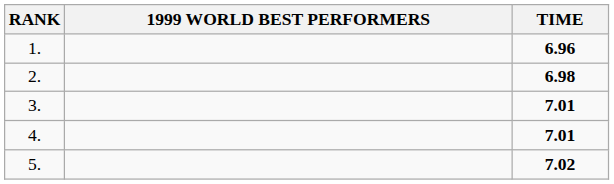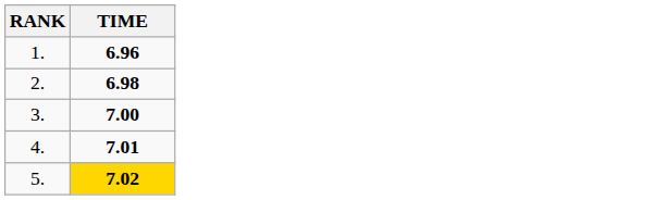 <table class="wikitable" style="border-collapse: collapse; font-size: 90%;">
 <tr>
 <th>RANK</th>
-<th align="center" style="width: 25em">1999 WORLD BEST PERFORMERS</th>
 <th align="center" style="width: 5em">TIME</th>
 </tr>
 <tr>
 <td align="center">1.</td>
-<td></td>
 <td align="center"><strong>6.96</strong></td>
 </tr>
 <tr>
 <td align="center">2.</td>
-<td></td>
 <td align="center"><strong>6.98</strong></td>
 </tr>
 <tr>
 <td align="center">3.</td>
-<td></td>
-<td align="center"><strong>7.01</strong></td>
+<td align="center"><strong>7.00</strong></td>
 </tr>
 <tr>
 <td align="center">4.</td>
-<td></td>
 <td align="center"><strong>7.01</strong></td>
 </tr>
 <tr>
 <td align="center">5.</td>
-<td></td>
-<td align="center"><strong>7.02</strong></td>
+<td align="center" style="background: gold;"><strong>7.02</strong></td>
 </tr>
 </table>
